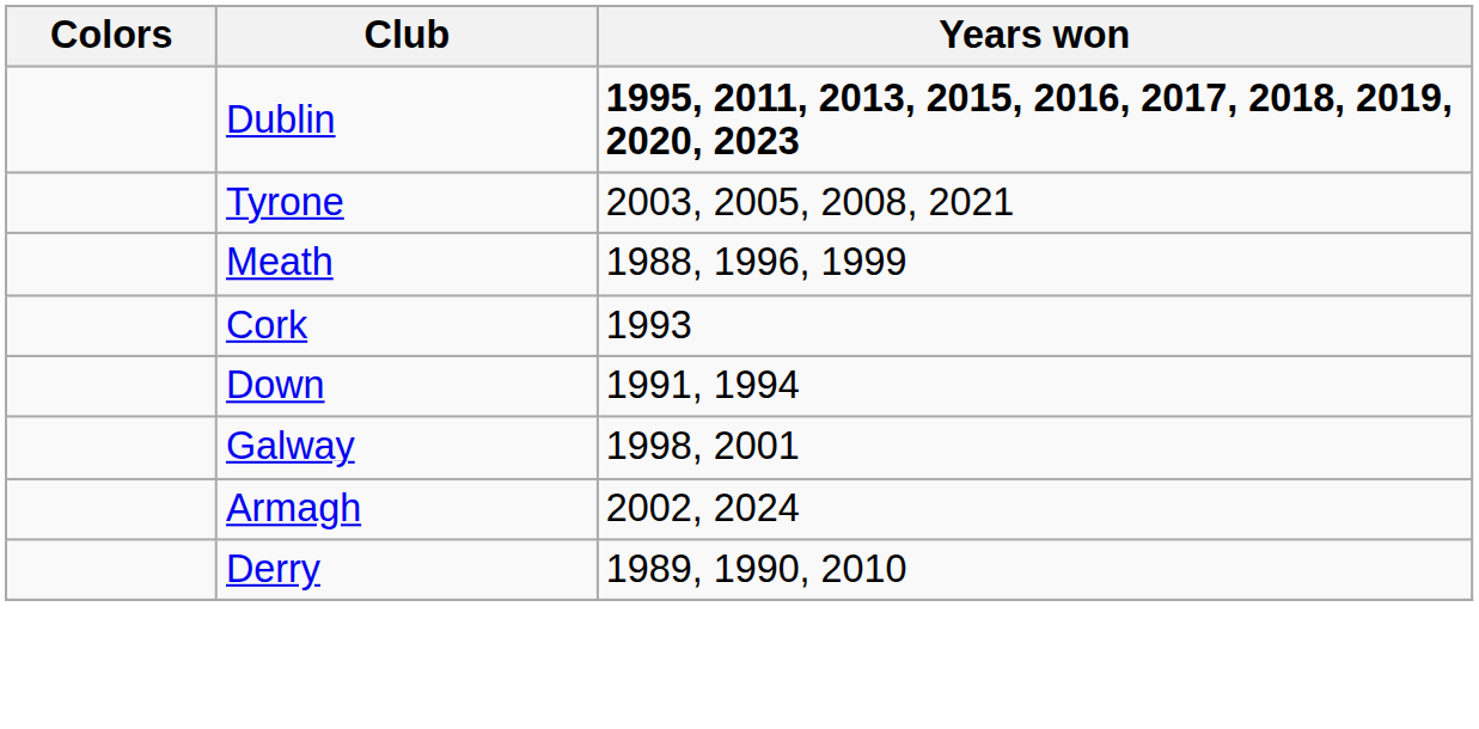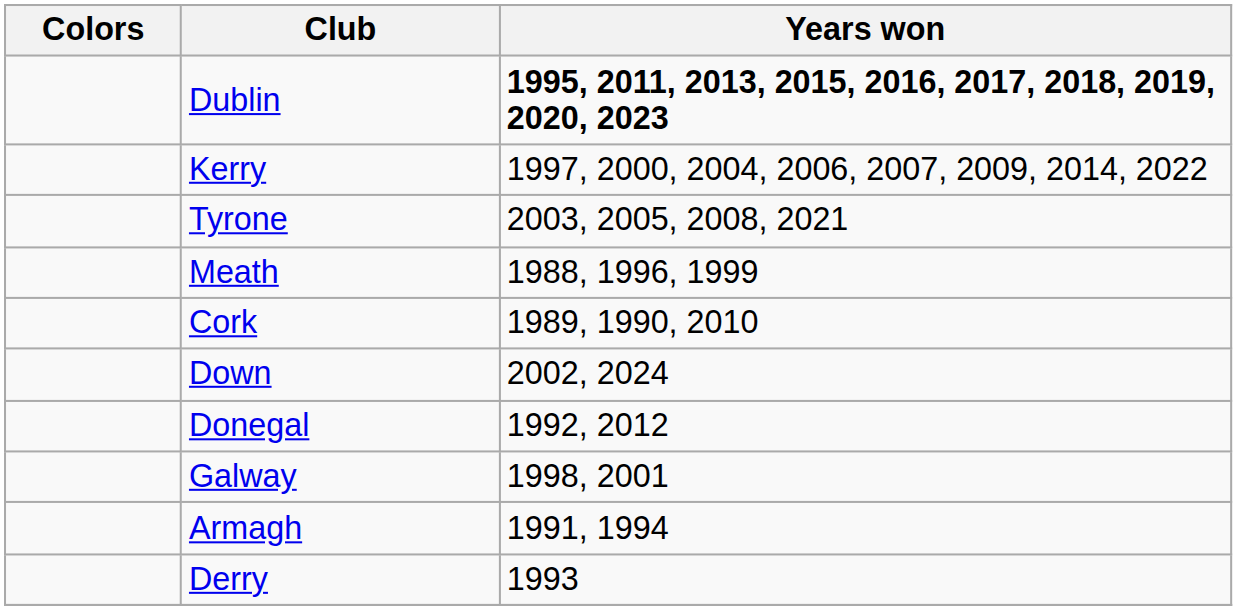 <table class= "wikitable">
 <tr>
 <th width=80px>Colors</th>
 <th width=150px>Club</th>
 <th>Years won</th>
 </tr>
 <tr>
 <td></td>
 <td><a href='#'>Dublin</a></td>
 <td><strong>1995, 2011, 2013, 2015, 2016, 2017, 2018, 2019, 2020, 2023</strong></td>
+</tr>
+<tr>
+<td></td>
+<td><a href='#'>Kerry</a></td>
+<td>1997, 2000, 2004, 2006, 2007, 2009, 2014, 2022</td>
 </tr>
 <tr>
 <td></td>
 <td><a href='#'>Tyrone</a></td>
 <td>2003, 2005, 2008, 2021</td>
 </tr>
 <tr>
 <td></td>
 <td><a href='#'>Meath</a></td>
 <td>1988, 1996, 1999</td>
 </tr>
 <tr>
 <td></td>
 <td><a href='#'>Cork</a></td>
-<td>1993</td>
+<td>1989, 1990, 2010</td>
 </tr>
 <tr>
 <td></td>
 <td><a href='#'>Down</a></td>
-<td>1991, 1994</td>
+<td>2002, 2024</td>
+</tr>
+<tr>
+<td></td>
+<td><a href='#'>Donegal</a></td>
+<td>1992, 2012</td>
 </tr>
 <tr>
 <td></td>
 <td><a href='#'>Galway</a></td>
 <td>1998, 2001</td>
 </tr>
 <tr>
 <td></td>
 <td><a href='#'>Armagh</a></td>
-<td>2002, 2024</td>
+<td>1991, 1994</td>
 </tr>
 <tr>
 <td></td>
 <td><a href='#'>Derry</a></td>
-<td>1989, 1990, 2010</td>
+<td>1993</td>
 </tr>
 <tr>
 </tr>
 </table>
